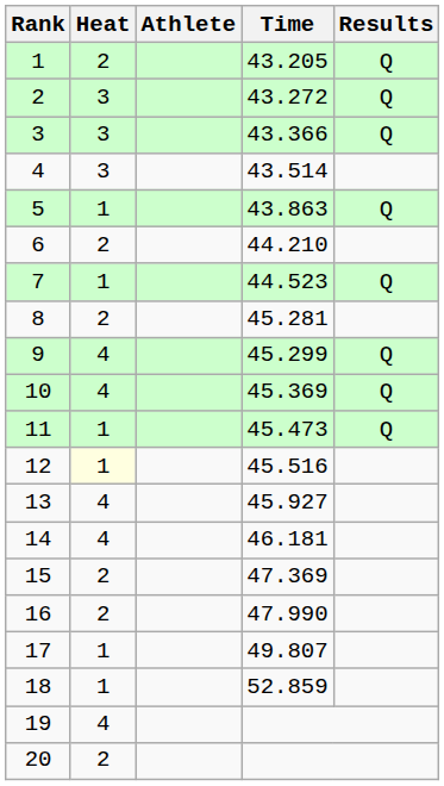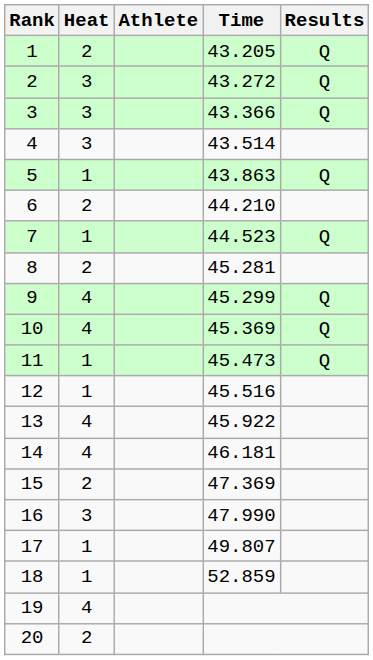 <table class="wikitable sortable" style="text-align:center">
 <tr>
 <th>Rank</th>
 <th>Heat</th>
 <th>Athlete</th>
 <th>Time</th>
 <th>Results</th>
 </tr>
 <tr bgcolor="#ccffcc">
 <td>1</td>
 <td>2</td>
 <td align="left"></td>
 <td>43.205</td>
 <td>Q</td>
 </tr>
 <tr bgcolor="#ccffcc">
 <td>2</td>
 <td>3</td>
 <td align="left"></td>
 <td>43.272</td>
 <td>Q</td>
 </tr>
 <tr bgcolor="#ccffcc">
 <td>3</td>
 <td>3</td>
 <td align="left"></td>
 <td>43.366</td>
 <td>Q</td>
 </tr>
 <tr>
 <td>4</td>
 <td>3</td>
 <td align="left"></td>
 <td>43.514</td>
 <td></td>
 </tr>
 <tr bgcolor="#ccffcc">
 <td>5</td>
 <td>1</td>
 <td align="left"></td>
 <td>43.863</td>
 <td>Q</td>
 </tr>
 <tr>
 <td>6</td>
 <td>2</td>
 <td align="left"></td>
 <td>44.210</td>
 <td></td>
 </tr>
 <tr bgcolor="#ccffcc">
 <td>7</td>
 <td>1</td>
 <td align="left"></td>
 <td>44.523</td>
 <td>Q</td>
 </tr>
 <tr>
 <td>8</td>
 <td>2</td>
 <td align="left"></td>
 <td>45.281</td>
 <td></td>
 </tr>
 <tr bgcolor="#ccffcc">
 <td>9</td>
 <td>4</td>
 <td align="left"></td>
 <td>45.299</td>
 <td>Q</td>
 </tr>
 <tr bgcolor="#ccffcc">
 <td>10</td>
 <td>4</td>
 <td align="left"></td>
 <td>45.369</td>
 <td>Q</td>
 </tr>
 <tr bgcolor="#ccffcc">
 <td>11</td>
 <td>1</td>
 <td align="left"></td>
 <td>45.473</td>
 <td>Q</td>
 </tr>
 <tr>
 <td>12</td>
-<td style="background: lightyellow;">1</td>
+<td>1</td>
 <td align="left"></td>
 <td>45.516</td>
 <td></td>
 </tr>
 <tr>
 <td>13</td>
 <td>4</td>
 <td align="left"></td>
-<td>45.927</td>
+<td>45.922</td>
 <td></td>
 </tr>
 <tr>
 <td>14</td>
 <td>4</td>
 <td align="left"></td>
 <td>46.181</td>
 <td></td>
 </tr>
 <tr>
 <td>15</td>
 <td>2</td>
 <td align="left"></td>
 <td>47.369</td>
 <td></td>
 </tr>
 <tr>
 <td>16</td>
-<td>2</td>
+<td>3</td>
 <td align="left"></td>
 <td>47.990</td>
 <td></td>
 </tr>
 <tr>
 <td>17</td>
 <td>1</td>
 <td align="left"></td>
 <td>49.807</td>
 <td></td>
 </tr>
 <tr>
 <td>18</td>
 <td>1</td>
 <td align="left"></td>
 <td>52.859</td>
 <td></td>
 </tr>
 <tr>
 <td>19</td>
 <td>4</td>
 <td align="left"></td>
 <td colspan="2"></td>
 </tr>
 <tr>
 <td>20</td>
 <td>2</td>
 <td align="left"></td>
 <td colspan="2"></td>
 </tr>
 </table>
